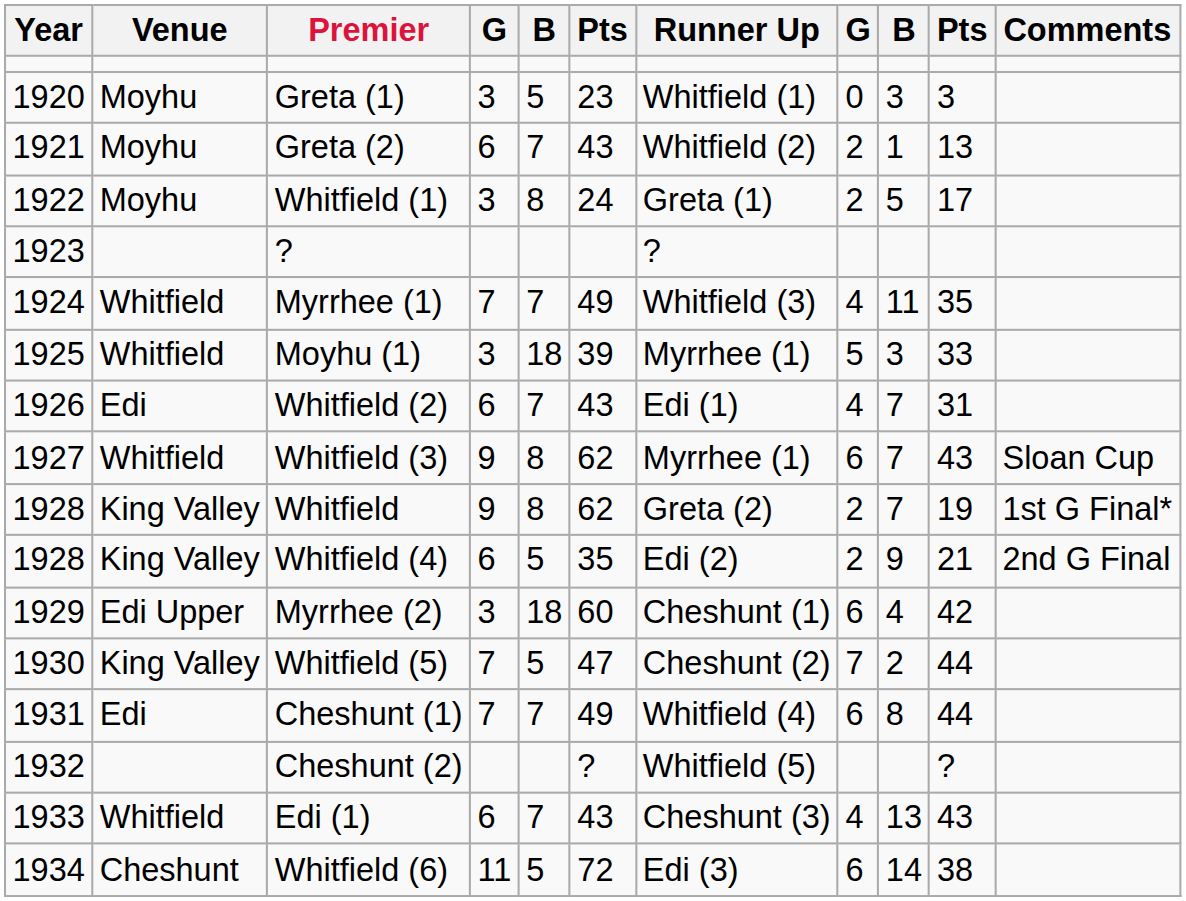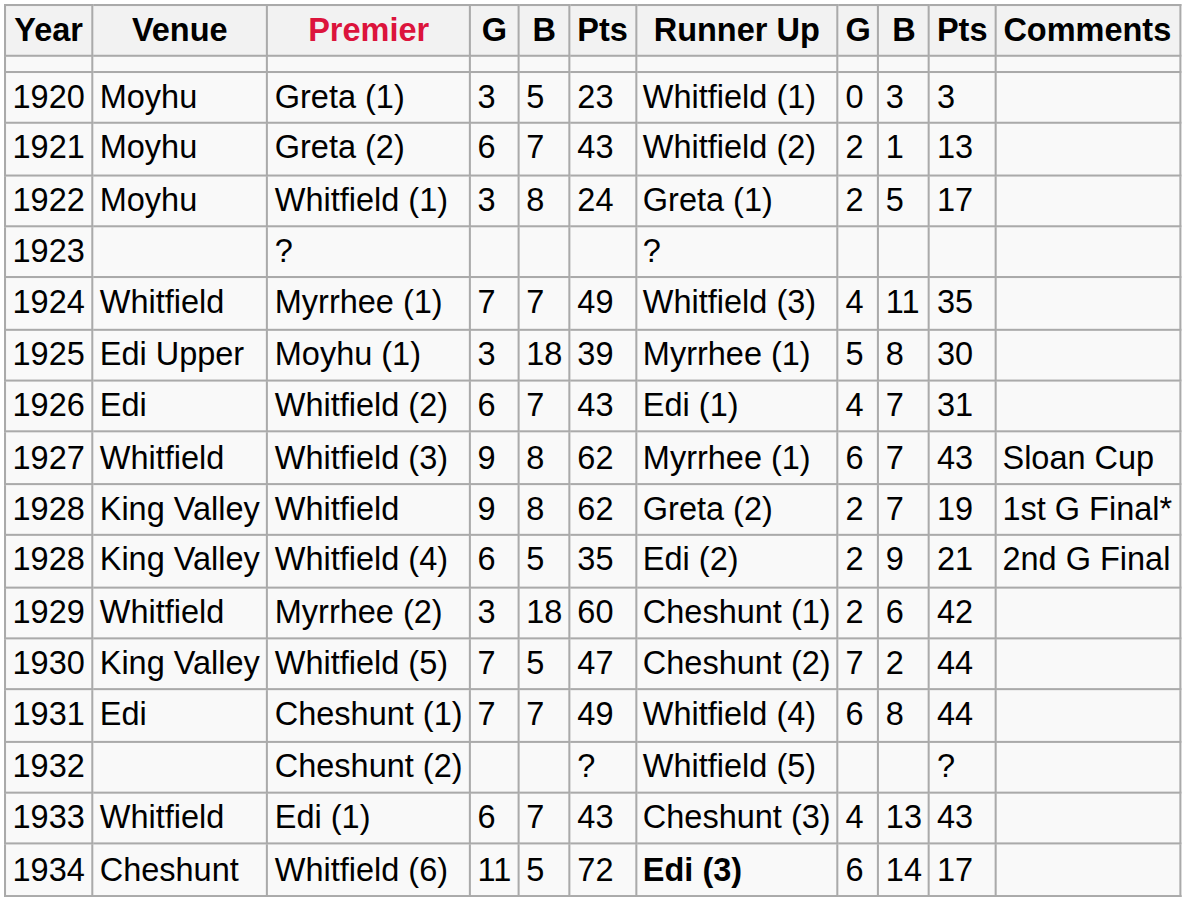 <table class="wikitable">
 <tr>
 <th style="color:black">Year</th>
 <th style="color:black">Venue</th>
 <th style="color:crimson">Premier</th>
 <th style="color:black">G</th>
 <th style="color:black">B</th>
 <th style="color:black">Pts</th>
 <th style="color:black">Runner Up</th>
 <th style="color:black">G</th>
 <th style="color:black">B</th>
 <th style="color:black">Pts</th>
 <th style="color:black">Comments</th>
 </tr>
 <tr>
 <td></td>
 <td></td>
 <td></td>
 <td></td>
 <td></td>
 <td></td>
 <td></td>
 <td></td>
 <td></td>
 <td></td>
 <td></td>
 </tr>
 <tr>
 <td>1920</td>
 <td>Moyhu</td>
 <td>Greta (1)</td>
 <td>3</td>
 <td>5</td>
 <td>23</td>
 <td>Whitfield (1)</td>
 <td>0</td>
 <td>3</td>
 <td>3</td>
 <td></td>
 </tr>
 <tr>
 <td>1921</td>
 <td>Moyhu</td>
 <td>Greta (2)</td>
 <td>6</td>
 <td>7</td>
 <td>43</td>
 <td>Whitfield (2)</td>
 <td>2</td>
 <td>1</td>
 <td>13</td>
 <td></td>
 </tr>
 <tr>
 <td>1922</td>
 <td>Moyhu</td>
 <td>Whitfield (1)</td>
 <td>3</td>
 <td>8</td>
 <td>24</td>
 <td>Greta (1)</td>
 <td>2</td>
 <td>5</td>
 <td>17</td>
 <td></td>
 </tr>
 <tr>
 <td>1923</td>
 <td></td>
 <td>?</td>
 <td></td>
 <td></td>
 <td></td>
 <td>?</td>
 <td></td>
 <td></td>
 <td></td>
 <td></td>
 </tr>
 <tr>
 <td>1924</td>
 <td>Whitfield</td>
 <td>Myrrhee (1)</td>
 <td>7</td>
 <td>7</td>
 <td>49</td>
 <td>Whitfield (3)</td>
 <td>4</td>
 <td>11</td>
 <td>35</td>
 <td></td>
 </tr>
 <tr>
 <td>1925</td>
-<td>Whitfield</td>
+<td>Edi Upper</td>
 <td>Moyhu (1)</td>
 <td>3</td>
 <td>18</td>
 <td>39</td>
 <td>Myrrhee (1)</td>
 <td>5</td>
-<td>3</td>
-<td>33</td>
+<td>8</td>
+<td>30</td>
 <td></td>
 </tr>
 <tr>
 <td>1926</td>
 <td>Edi</td>
 <td>Whitfield (2)</td>
 <td>6</td>
 <td>7</td>
 <td>43</td>
 <td>Edi (1)</td>
 <td>4</td>
 <td>7</td>
 <td>31</td>
 <td></td>
 </tr>
 <tr>
 <td>1927</td>
 <td>Whitfield</td>
 <td>Whitfield (3)</td>
 <td>9</td>
 <td>8</td>
 <td>62</td>
 <td>Myrrhee (1)</td>
 <td>6</td>
 <td>7</td>
 <td>43</td>
 <td>Sloan Cup</td>
 </tr>
 <tr>
 <td>1928</td>
 <td>King Valley</td>
 <td>Whitfield</td>
 <td>9</td>
 <td>8</td>
 <td>62</td>
 <td>Greta (2)</td>
 <td>2</td>
 <td>7</td>
 <td>19</td>
 <td>1st G Final*</td>
 </tr>
 <tr>
 <td>1928</td>
 <td>King Valley</td>
 <td>Whitfield (4)</td>
 <td>6</td>
 <td>5</td>
 <td>35</td>
 <td>Edi (2)</td>
 <td>2</td>
 <td>9</td>
 <td>21</td>
 <td>2nd G Final</td>
 </tr>
 <tr>
 <td>1929</td>
-<td>Edi Upper</td>
+<td>Whitfield</td>
 <td>Myrrhee (2)</td>
 <td>3</td>
 <td>18</td>
 <td>60</td>
 <td>Cheshunt (1)</td>
+<td>2</td>
 <td>6</td>
-<td>4</td>
 <td>42</td>
 <td></td>
 </tr>
 <tr>
 <td>1930</td>
 <td>King Valley</td>
 <td>Whitfield (5)</td>
 <td>7</td>
 <td>5</td>
 <td>47</td>
 <td>Cheshunt (2)</td>
 <td>7</td>
 <td>2</td>
 <td>44</td>
 <td></td>
 </tr>
 <tr>
 <td>1931</td>
 <td>Edi</td>
 <td>Cheshunt (1)</td>
 <td>7</td>
 <td>7</td>
 <td>49</td>
 <td>Whitfield (4)</td>
 <td>6</td>
 <td>8</td>
 <td>44</td>
 <td></td>
 </tr>
 <tr>
 <td>1932</td>
 <td></td>
 <td>Cheshunt (2)</td>
 <td></td>
 <td></td>
 <td>?</td>
 <td>Whitfield (5)</td>
 <td></td>
 <td></td>
 <td>?</td>
 <td></td>
 </tr>
 <tr>
 <td>1933</td>
 <td>Whitfield</td>
 <td>Edi (1)</td>
 <td>6</td>
 <td>7</td>
 <td>43</td>
 <td>Cheshunt (3)</td>
 <td>4</td>
 <td>13</td>
 <td>43</td>
 <td></td>
 </tr>
 <tr>
 <td>1934</td>
 <td>Cheshunt</td>
 <td>Whitfield (6)</td>
 <td>11</td>
 <td>5</td>
 <td>72</td>
-<td>Edi (3)</td>
+<td><strong>Edi (3)</strong></td>
 <td>6</td>
 <td>14</td>
-<td>38</td>
+<td>17</td>
 <td></td>
 </tr>
 <tr>
 </tr>
 </table>
